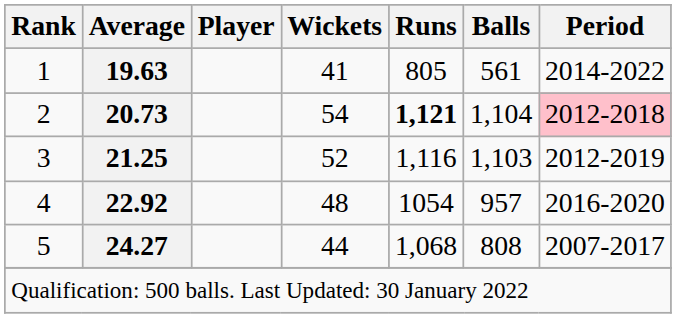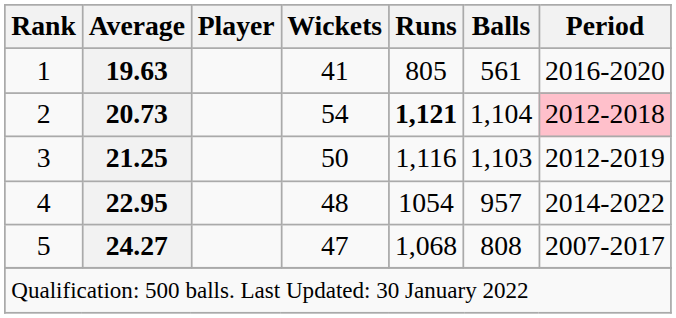 <table class="wikitable plainrowheaders sortable">
 <tr>
 <th scope=col>Rank</th>
 <th scope=col>Average</th>
 <th scope=col>Player</th>
 <th scope=col>Wickets</th>
 <th scope=col>Runs</th>
 <th scope=col>Balls</th>
 <th scope=col>Period</th>
 </tr>
 <tr>
 <td align=center>1</td>
 <th scope=row style=text-align:center;>19.63</th>
 <td></td>
 <td align=center>41</td>
 <td align=center>805</td>
 <td align=center>561</td>
-<td>2014-2022</td>
+<td>2016-2020</td>
 </tr>
 <tr>
 <td align=center>2</td>
 <th scope=row style=text-align:center;>20.73</th>
 <td></td>
 <td align=center>54</td>
 <td align=center><strong>1,121</strong></td>
 <td align=center>1,104</td>
 <td style="background: pink;">2012-2018</td>
 </tr>
 <tr>
 <td align=center>3</td>
 <th scope=row style=text-align:center;>21.25</th>
 <td></td>
-<td align=center>52</td>
+<td align=center>50</td>
 <td align=center>1,116</td>
 <td align=center>1,103</td>
 <td>2012-2019</td>
 </tr>
 <tr>
 <td align=center>4</td>
-<th scope=row style=text-align:center;>22.92</th>
+<th scope=row style=text-align:center;>22.95</th>
 <td> </td>
 <td align=center>48</td>
 <td align=center>1054</td>
 <td align=center>957</td>
-<td>2016-2020</td>
+<td>2014-2022</td>
 </tr>
 <tr>
 <td align=center>5</td>
 <th scope=row style=text-align:center;>24.27</th>
 <td></td>
-<td align=center>44</td>
+<td align=center>47</td>
 <td align=center>1,068</td>
 <td align=center>808</td>
 <td>2007-2017</td>
 </tr>
 <tr>
 </tr>
 <tr class=sortbottom>
 <td colspan=7><small>Qualification: 500 balls. Last Updated: 30 January 2022</small></td>
 </tr>
 </table>
